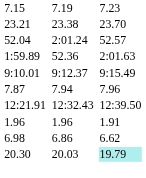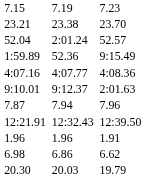 <table>
 <tr>
 <td></td>
 <td></td>
 <td>7.15</td>
 <td></td>
 <td>7.19</td>
 <td></td>
 <td>7.23</td>
 </tr>
 <tr>
 <td></td>
 <td></td>
 <td>23.21</td>
 <td></td>
 <td>23.38</td>
 <td></td>
 <td>23.70</td>
 </tr>
 <tr>
 <td></td>
 <td></td>
 <td>52.04</td>
 <td></td>
 <td>2:01.24</td>
 <td></td>
 <td>52.57</td>
 </tr>
 <tr>
 <td></td>
 <td></td>
 <td>1:59.89</td>
 <td></td>
 <td>52.36</td>
 <td></td>
-<td>2:01.63</td>
+<td>9:15.49</td>
+</tr>
+<tr>
+<td></td>
+<td></td>
+<td>4:07.16</td>
+<td></td>
+<td>4:07.77</td>
+<td></td>
+<td>4:08.36</td>
 </tr>
 <tr>
 <td></td>
 <td></td>
 <td>9:10.01</td>
 <td></td>
 <td>9:12.37</td>
 <td></td>
-<td>9:15.49</td>
+<td>2:01.63</td>
 </tr>
 <tr>
 <td></td>
 <td></td>
 <td>7.87</td>
 <td></td>
 <td>7.94</td>
 <td></td>
 <td>7.96</td>
 </tr>
 <tr>
 <td></td>
 <td></td>
 <td>12:21.91</td>
 <td></td>
 <td>12:32.43</td>
 <td></td>
 <td>12:39.50</td>
 </tr>
 <tr>
 <td></td>
 <td></td>
 <td>1.96</td>
 <td></td>
 <td>1.96</td>
 <td></td>
 <td>1.91</td>
 </tr>
 <tr>
 <td></td>
 <td></td>
 <td>6.98</td>
 <td></td>
 <td>6.86</td>
 <td></td>
 <td>6.62</td>
 </tr>
 <tr>
 <td></td>
 <td></td>
 <td>20.30</td>
 <td></td>
 <td>20.03</td>
 <td></td>
-<td style="background: paleturquoise;">19.79</td>
+<td>19.79</td>
 </tr>
 </table>
